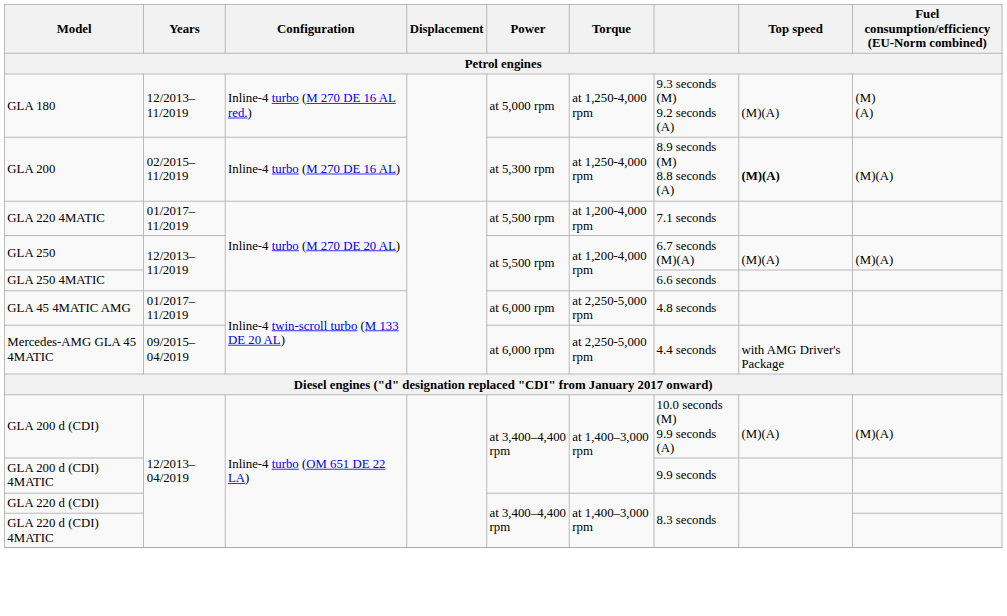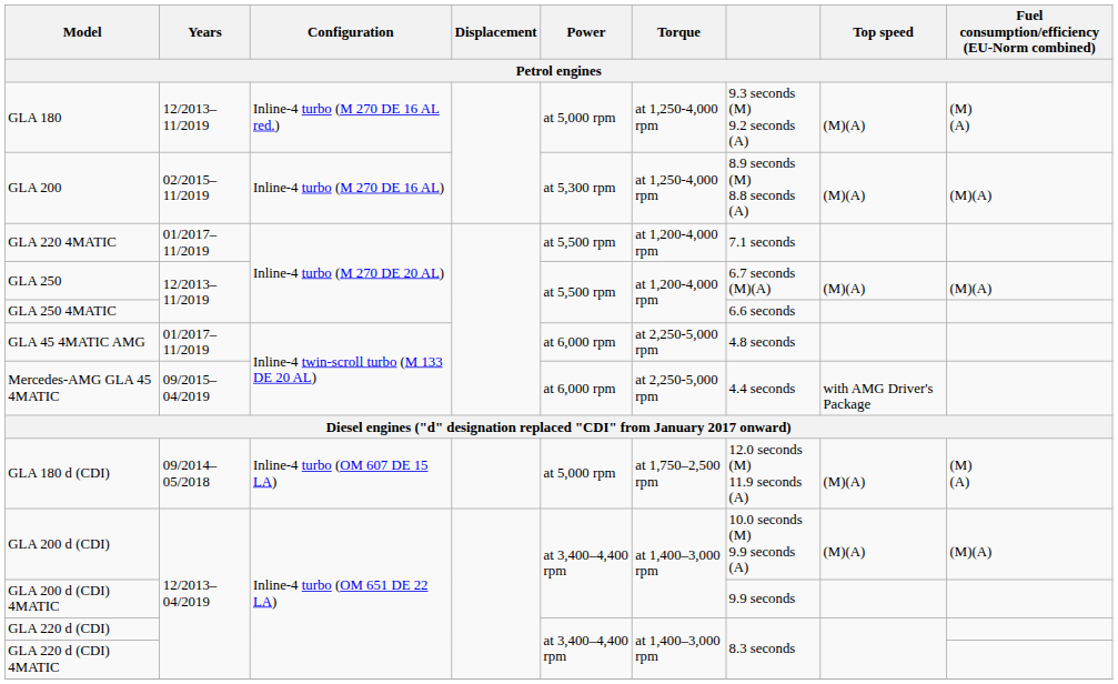 <table class="wikitable">
 <tr>
 <th>Model</th>
 <th>Years</th>
 <th>Configuration</th>
 <th>Displacement</th>
 <th>Power</th>
 <th>Torque</th>
 <th></th>
 <th>Top speed</th>
 <th>Fuel consumption/efficiency<br>(EU-Norm combined)</th>
 </tr>
 <tr>
 <th colspan="9" style="text-align:center">Petrol engines</th>
 </tr>
 <tr>
 <td>GLA 180</td>
 <td>12/2013–11/2019</td>
 <td>Inline-4 <a href='#'>turbo</a> (<a href='#'>M 270 DE 16 AL red.</a>)</td>
 <td rowspan="2"></td>
 <td> at 5,000 rpm</td>
 <td> at 1,250-4,000 rpm</td>
 <td>9.3 seconds (M)<br>9.2 seconds (A)</td>
 <td><br>(M)(A)</td>
 <td> (M)<br> (A)</td>
 </tr>
 <tr>
 <td>GLA 200</td>
 <td>02/2015–11/2019</td>
 <td>Inline-4 <a href='#'>turbo</a> (<a href='#'>M 270 DE 16 AL</a>)</td>
 <td> at 5,300 rpm</td>
 <td> at 1,250-4,000 rpm</td>
 <td>8.9 seconds (M)<br>8.8 seconds (A)</td>
-<td><strong><br>(M)(A)</strong></td>
+<td><br>(M)(A)</td>
 <td><br>(M)(A)</td>
 </tr>
 <tr>
 <td>GLA 220 4MATIC</td>
 <td>01/2017–11/2019</td>
 <td rowspan="3">Inline-4 <a href='#'>turbo</a> (<a href='#'>M 270 DE 20 AL</a>)</td>
 <td rowspan="5"></td>
 <td> at 5,500 rpm</td>
 <td> at 1,200-4,000 rpm</td>
 <td>7.1 seconds</td>
 <td></td>
 <td></td>
 </tr>
 <tr>
 <td>GLA 250</td>
 <td rowspan="2">12/2013–11/2019</td>
 <td rowspan="2"> at 5,500 rpm</td>
 <td rowspan="2"> at 1,200-4,000 rpm</td>
 <td>6.7 seconds (M)(A)</td>
 <td><br>(M)(A)</td>
 <td><br>(M)(A)</td>
 </tr>
 <tr>
 <td>GLA 250 4MATIC</td>
 <td>6.6 seconds</td>
 <td></td>
 <td></td>
 </tr>
 <tr>
 <td>GLA 45 4MATIC AMG</td>
 <td>01/2017–11/2019</td>
 <td rowspan="2">Inline-4 <a href='#'>twin-scroll turbo</a> (<a href='#'>M 133 DE 20 AL</a>)</td>
 <td> at 6,000 rpm</td>
 <td> at 2,250-5,000 rpm</td>
 <td>4.8 seconds</td>
 <td></td>
 <td></td>
 </tr>
 <tr>
 <td>Mercedes-AMG GLA 45 4MATIC</td>
 <td>09/2015–04/2019</td>
 <td> at 6,000 rpm</td>
 <td> at 2,250-5,000 rpm</td>
 <td>4.4 seconds</td>
 <td><br> with AMG Driver's Package</td>
 <td></td>
 </tr>
 <tr>
 <th colspan="9" style="text-align:center">Diesel engines ("d" designation replaced "CDI" from January 2017 onward)</th>
 </tr>
 <tr>
+<td>GLA 180 d (CDI)</td>
+<td>09/2014–05/2018</td>
+<td>Inline-4 <a href='#'>turbo</a> (<a href='#'>OM 607 DE 15 LA</a>)</td>
+<td></td>
+<td> at 5,000 rpm</td>
+<td> at 1,750–2,500 rpm</td>
+<td>12.0 seconds (M)<br>11.9 seconds (A)</td>
+<td><br>(M)(A)</td>
+<td> (M)<br> (A)</td>
+</tr>
+<tr>
 <td>GLA 200 d (CDI)</td>
 <td rowspan="4">12/2013–04/2019</td>
 <td rowspan="4">Inline-4 <a href='#'>turbo</a> (<a href='#'>OM 651 DE 22 LA</a>)</td>
 <td rowspan="4"></td>
 <td rowspan="2"> at 3,400–4,400 rpm</td>
 <td rowspan="2"> at 1,400–3,000 rpm</td>
 <td>10.0 seconds (M)<br>9.9 seconds (A)</td>
 <td><br>(M)(A)</td>
 <td><br>(M)(A)</td>
 </tr>
 <tr>
 <td>GLA 200 d (CDI) 4MATIC</td>
 <td>9.9 seconds</td>
 <td></td>
 <td></td>
 </tr>
 <tr>
 <td>GLA 220 d (CDI)</td>
 <td rowspan="2"> at 3,400–4,400 rpm</td>
 <td rowspan="2"> at 1,400–3,000 rpm</td>
 <td rowspan="2">8.3 seconds</td>
 <td rowspan="2"></td>
 <td></td>
 </tr>
 <tr>
 <td>GLA 220 d (CDI) 4MATIC</td>
 <td></td>
 </tr>
 <tr>
 </tr>
 </table>
